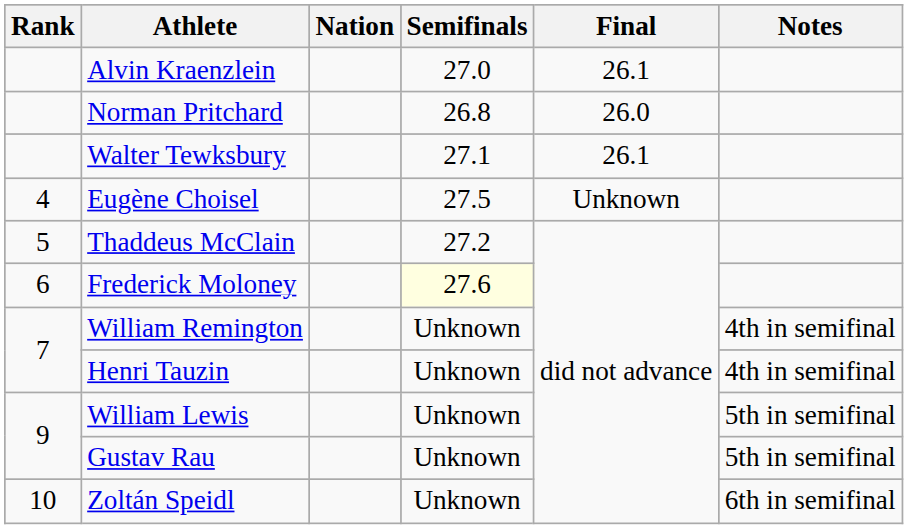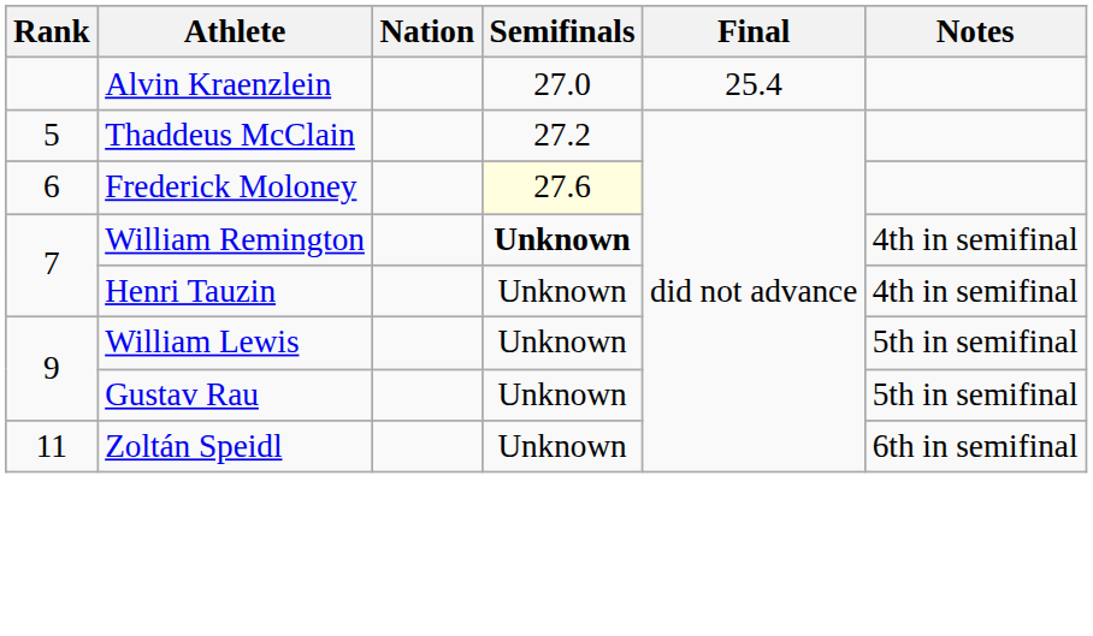 <table class="wikitable sortable" style="text-align:center">
 <tr>
 <th>Rank</th>
 <th>Athlete</th>
 <th>Nation</th>
 <th>Semifinals</th>
 <th>Final</th>
 <th>Notes</th>
 </tr>
 <tr>
 <td></td>
 <td align=left><a href='#'>Alvin Kraenzlein</a></td>
 <td align=left></td>
 <td>27.0</td>
-<td>26.1</td>
-<td></td>
-</tr>
-<tr>
-<td></td>
-<td align=left><a href='#'>Norman Pritchard</a></td>
-<td align=left></td>
-<td>26.8</td>
-<td>26.0</td>
-<td></td>
-</tr>
-<tr>
-<td></td>
-<td align=left><a href='#'>Walter Tewksbury</a></td>
-<td align=left></td>
-<td>27.1</td>
-<td>26.1</td>
-<td></td>
-</tr>
-<tr>
-<td>4</td>
-<td align=left><a href='#'>Eugène Choisel</a></td>
-<td align=left></td>
-<td>27.5</td>
-<td data-sort-value=30.0>Unknown</td>
+<td>25.4</td>
 <td></td>
 </tr>
 <tr>
 <td>5</td>
 <td align=left><a href='#'>Thaddeus McClain</a></td>
 <td align=left></td>
 <td>27.2</td>
 <td data-sort-value=99.9 rowspan=7>did not advance</td>
 <td></td>
 </tr>
 <tr>
 <td>6</td>
 <td align=left><a href='#'>Frederick Moloney</a></td>
 <td align=left></td>
 <td style="background: lightyellow;">27.6</td>
 <td></td>
 </tr>
 <tr>
 <td rowspan=2>7</td>
 <td align=left><a href='#'>William Remington</a></td>
 <td align=left></td>
-<td data-sort-value=30.0>Unknown</td>
+<td data-sort-value=30.0><strong>Unknown</strong></td>
 <td>4th in semifinal</td>
 </tr>
 <tr>
 <td align=left><a href='#'>Henri Tauzin</a></td>
 <td align=left></td>
 <td data-sort-value=30.0>Unknown</td>
 <td>4th in semifinal</td>
 </tr>
 <tr>
 <td rowspan=2>9</td>
 <td align=left><a href='#'>William Lewis</a></td>
 <td align=left></td>
 <td data-sort-value=40.0>Unknown</td>
 <td>5th in semifinal</td>
 </tr>
 <tr>
 <td align=left><a href='#'>Gustav Rau</a></td>
 <td align=left></td>
 <td data-sort-value=40.0>Unknown</td>
 <td>5th in semifinal</td>
 </tr>
 <tr>
-<td>10</td>
+<td>11</td>
 <td align=left><a href='#'>Zoltán Speidl</a></td>
 <td align=left></td>
 <td data-sort-value=50.0>Unknown</td>
 <td>6th in semifinal</td>
 </tr>
 </table>
